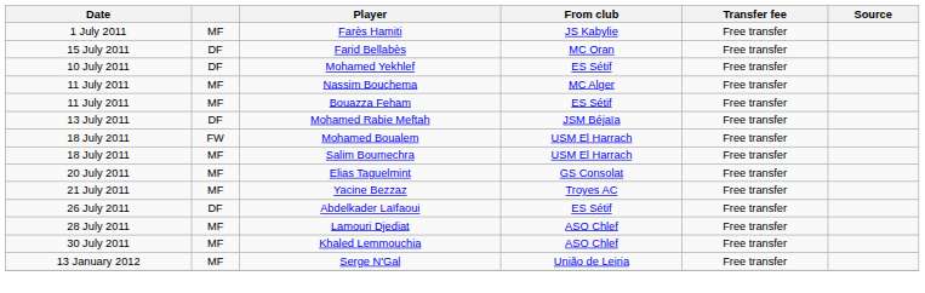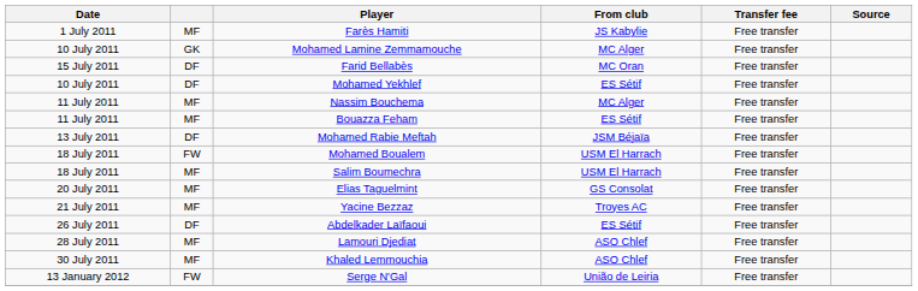 <table class="wikitable sortable" style="width:70%; text-align:center; font-size:85%; text-align:centre;">
 <tr>
 <th>Date</th>
 <th></th>
 <th>Player</th>
 <th>From club</th>
 <th>Transfer fee</th>
 <th>Source</th>
 </tr>
 <tr>
 <td>1 July 2011</td>
 <td>MF</td>
 <td> <a href='#'>Farès Hamiti</a></td>
 <td><a href='#'>JS Kabylie</a></td>
+<td>Free transfer</td>
+<td></td>
+</tr>
+<tr>
+<td>10 July 2011</td>
+<td>GK</td>
+<td> <a href='#'>Mohamed Lamine Zemmamouche</a></td>
+<td><a href='#'>MC Alger</a></td>
 <td>Free transfer</td>
 <td></td>
 </tr>
 <tr>
 <td>15 July 2011</td>
 <td>DF</td>
 <td> <a href='#'>Farid Bellabès</a></td>
 <td><a href='#'>MC Oran</a></td>
 <td>Free transfer</td>
 <td></td>
 </tr>
 <tr>
 <td>10 July 2011</td>
 <td>DF</td>
 <td> <a href='#'>Mohamed Yekhlef</a></td>
 <td><a href='#'>ES Sétif</a></td>
 <td>Free transfer</td>
 <td></td>
 </tr>
 <tr>
 <td>11 July 2011</td>
 <td>MF</td>
 <td> <a href='#'>Nassim Bouchema</a></td>
 <td><a href='#'>MC Alger</a></td>
 <td>Free transfer</td>
 <td></td>
 </tr>
 <tr>
 <td>11 July 2011</td>
 <td>MF</td>
 <td> <a href='#'>Bouazza Feham</a></td>
 <td><a href='#'>ES Sétif</a></td>
 <td>Free transfer</td>
 <td></td>
 </tr>
 <tr>
 <td>13 July 2011</td>
 <td>DF</td>
 <td> <a href='#'>Mohamed Rabie Meftah</a></td>
 <td><a href='#'>JSM Béjaïa</a></td>
 <td>Free transfer</td>
 <td></td>
 </tr>
 <tr>
 <td>18 July 2011</td>
 <td>FW</td>
 <td> <a href='#'>Mohamed Boualem</a></td>
 <td><a href='#'>USM El Harrach</a></td>
 <td>Free transfer</td>
 <td></td>
 </tr>
 <tr>
 <td>18 July 2011</td>
 <td>MF</td>
 <td> <a href='#'>Salim Boumechra</a></td>
 <td><a href='#'>USM El Harrach</a></td>
 <td>Free transfer</td>
 <td></td>
 </tr>
 <tr>
 <td>20 July 2011</td>
 <td>MF</td>
 <td> <a href='#'>Elias Taguelmint</a></td>
 <td> <a href='#'>GS Consolat</a></td>
 <td>Free transfer</td>
 <td></td>
 </tr>
 <tr>
 <td>21 July 2011</td>
 <td>MF</td>
 <td> <a href='#'>Yacine Bezzaz</a></td>
 <td> <a href='#'>Troyes AC</a></td>
 <td>Free transfer</td>
 <td></td>
 </tr>
 <tr>
 <td>26 July 2011</td>
 <td>DF</td>
 <td> <a href='#'>Abdelkader Laïfaoui</a></td>
 <td><a href='#'>ES Sétif</a></td>
 <td>Free transfer</td>
 <td></td>
 </tr>
 <tr>
 <td>28 July 2011</td>
 <td>MF</td>
 <td> <a href='#'>Lamouri Djediat</a></td>
 <td><a href='#'>ASO Chlef</a></td>
 <td>Free transfer</td>
 <td></td>
 </tr>
 <tr>
 <td>30 July 2011</td>
 <td>MF</td>
 <td> <a href='#'>Khaled Lemmouchia</a></td>
 <td><a href='#'>ASO Chlef</a></td>
 <td>Free transfer</td>
 <td></td>
 </tr>
 <tr>
 <td>13 January 2012</td>
-<td>MF</td>
+<td>FW</td>
 <td> <a href='#'>Serge N'Gal</a></td>
 <td> <a href='#'>União de Leiria</a></td>
 <td>Free transfer</td>
 <td></td>
 </tr>
 <tr>
 </tr>
 </table>
